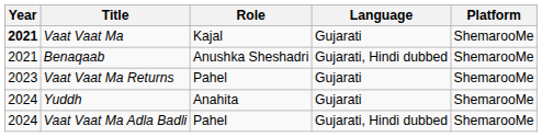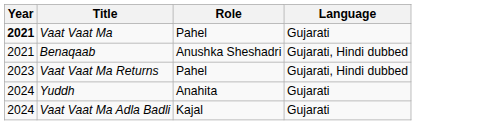 <table class="wikitable sortable">
 <tr>
 <th>Year</th>
 <th>Title</th>
 <th>Role</th>
 <th>Language</th>
-<th>Platform</th>
 </tr>
 <tr>
 <td><strong>2021</strong></td>
 <td><em>Vaat Vaat Ma</em></td>
-<td>Kajal</td>
+<td>Pahel</td>
 <td>Gujarati</td>
-<td>ShemarooMe</td>
 </tr>
 <tr>
 <td>2021</td>
 <td><em>Benaqaab</em></td>
 <td>Anushka Sheshadri</td>
 <td>Gujarati, Hindi dubbed</td>
-<td>ShemarooMe</td>
 </tr>
 <tr>
 <td>2023</td>
 <td><em>Vaat Vaat Ma Returns</em></td>
 <td>Pahel</td>
-<td>Gujarati</td>
-<td>ShemarooMe</td>
+<td>Gujarati, Hindi dubbed</td>
 </tr>
 <tr>
 <td>2024</td>
 <td><em>Yuddh</em></td>
 <td>Anahita</td>
 <td>Gujarati</td>
-<td>ShemarooMe</td>
 </tr>
 <tr>
 <td>2024</td>
 <td><em>Vaat Vaat Ma Adla Badli</em></td>
-<td>Pahel</td>
-<td>Gujarati, Hindi dubbed</td>
-<td>ShemarooMe</td>
+<td>Kajal</td>
+<td>Gujarati</td>
 </tr>
 </table>
